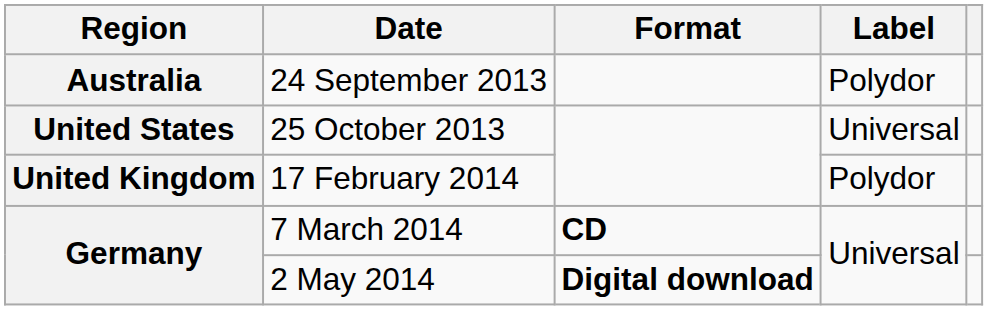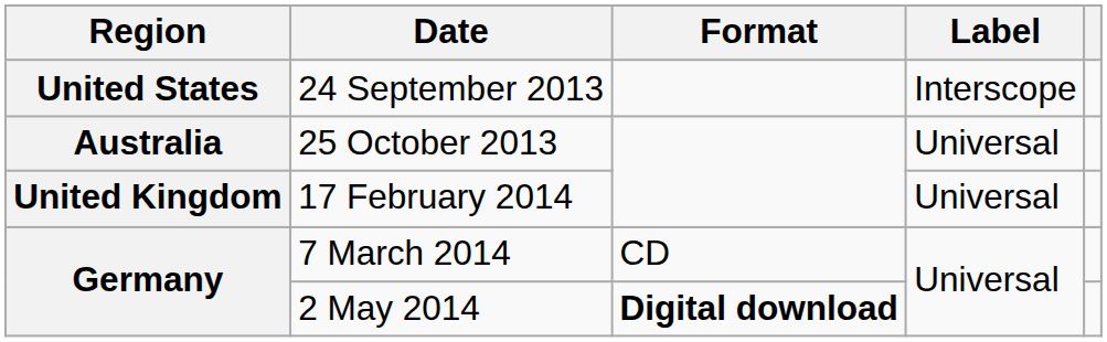 <table class="wikitable plainrowheaders">
 <tr>
 <th scope="col">Region</th>
 <th scope="col">Date</th>
 <th scope="col">Format</th>
 <th scope="col">Label</th>
 <th scope="col"></th>
 </tr>
 <tr>
-<th scope="row">Australia</th>
+<th scope="row">United States</th>
 <td>24 September 2013</td>
 <td></td>
-<td>Polydor</td>
+<td>Interscope</td>
 <td align="center"></td>
 </tr>
 <tr>
-<th scope="row">United States</th>
+<th scope="row">Australia</th>
 <td>25 October 2013</td>
 <td rowspan="2"></td>
 <td>Universal</td>
 <td align="center"></td>
 </tr>
 <tr>
 <th scope="row">United Kingdom</th>
 <td>17 February 2014</td>
-<td>Polydor</td>
+<td>Universal</td>
 <td align="center"></td>
 </tr>
 <tr>
 <th scope="row" rowspan="2">Germany</th>
 <td>7 March 2014</td>
-<td><strong>CD</strong></td>
+<td>CD</td>
 <td rowspan="2">Universal</td>
 <td align="center"></td>
 </tr>
 <tr>
 <td>2 May 2014</td>
 <td><strong>Digital download</strong></td>
 <td align="center"></td>
 </tr>
 </table>
